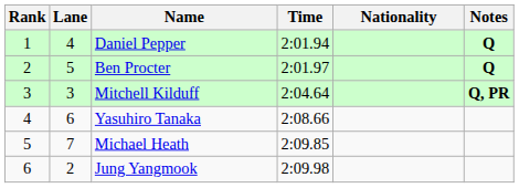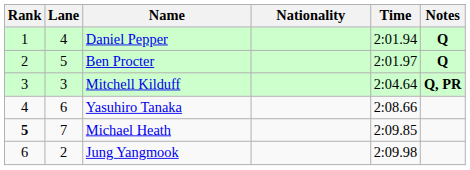 <table class="wikitable sortable" style="text-align:center">
 <tr>
 <th>Rank</th>
 <th>Lane</th>
 <th style="width:180px">Name</th>
+<th style="width:125px">Nationality</th>
 <th>Time</th>
-<th style="width:125px">Nationality</th>
 <th>Notes</th>
 </tr>
 <tr style="background:#cfc;">
 <td>1</td>
 <td>4</td>
 <td style="text-align:left;"><a href='#'>Daniel Pepper</a></td>
+<td style="text-align:left;"></td>
 <td>2:01.94</td>
-<td style="text-align:left;"></td>
 <td><strong>Q</strong></td>
 </tr>
 <tr style="background:#cfc;">
 <td>2</td>
 <td>5</td>
 <td style="text-align:left;"><a href='#'>Ben Procter</a></td>
+<td style="text-align:left;"></td>
 <td>2:01.97</td>
-<td style="text-align:left;"></td>
 <td><strong>Q</strong></td>
 </tr>
 <tr style="background:#cfc;">
 <td>3</td>
 <td>3</td>
 <td style="text-align:left;"><a href='#'>Mitchell Kilduff</a></td>
+<td style="text-align:left;"></td>
 <td>2:04.64</td>
-<td style="text-align:left;"></td>
 <td><strong>Q, PR</strong></td>
 </tr>
 <tr>
 <td>4</td>
 <td>6</td>
 <td style="text-align:left;"><a href='#'>Yasuhiro Tanaka</a></td>
+<td style="text-align:left;"></td>
 <td>2:08.66</td>
-<td style="text-align:left;"></td>
 <td></td>
 </tr>
 <tr>
-<td>5</td>
+<td><strong>5</strong></td>
 <td>7</td>
 <td style="text-align:left;"><a href='#'>Michael Heath</a></td>
+<td style="text-align:left;"></td>
 <td>2:09.85</td>
-<td style="text-align:left;"></td>
 <td></td>
 </tr>
 <tr>
 <td>6</td>
 <td>2</td>
 <td style="text-align:left;"><a href='#'>Jung Yangmook</a></td>
+<td style="text-align:left;"></td>
 <td>2:09.98</td>
-<td style="text-align:left;"></td>
 <td></td>
 </tr>
 </table>
